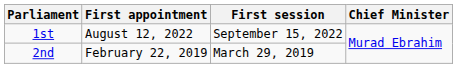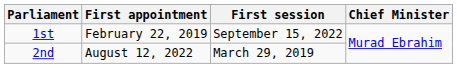 <table class="wikitable">
 <tr>
 <th>Parliament</th>
 <th>First appointment </th>
 <th>First session</th>
 <th>Chief Minister</th>
 </tr>
 <tr>
 <td align=center><a href='#'>1st</a></td>
-<td>August 12, 2022</td>
+<td>February 22, 2019</td>
 <td>September 15, 2022</td>
 <td rowspan=2><a href='#'>Murad Ebrahim</a></td>
 </tr>
 <tr>
 <td align=center><a href='#'>2nd</a></td>
-<td>February 22, 2019</td>
+<td>August 12, 2022</td>
 <td>March 29, 2019</td>
 </tr>
 </table>
